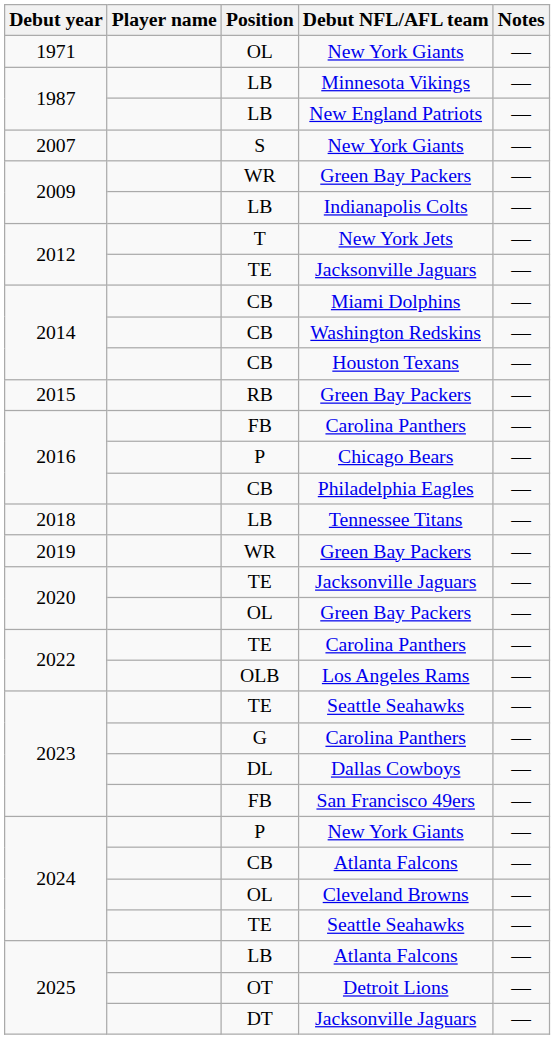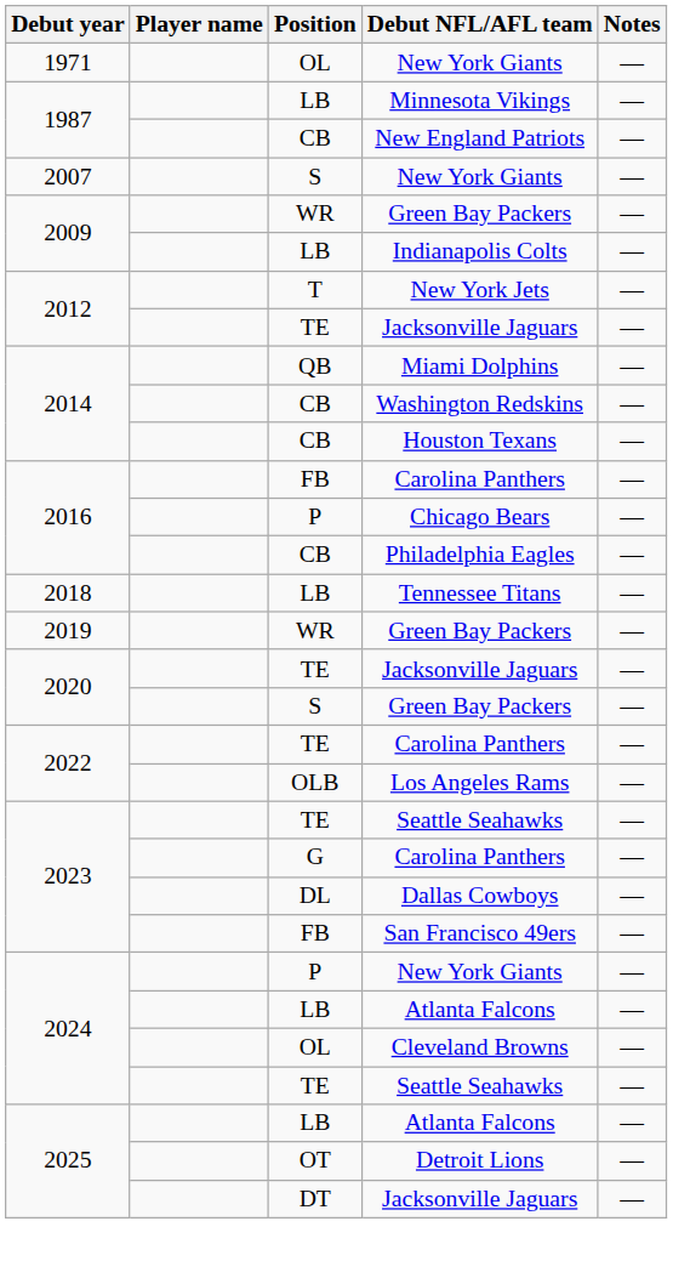 <table class="wikitable sortable">
 <tr>
 <th>Debut year</th>
 <th>Player name</th>
 <th>Position</th>
 <th>Debut NFL/AFL team</th>
 <th>Notes</th>
 </tr>
 <tr>
 <td align="center">1971</td>
 <td align="center"></td>
 <td align="center">OL</td>
 <td align="center"><a href='#'>New York Giants</a></td>
 <td align="center">—</td>
 </tr>
 <tr>
 <td rowspan="2" align="center">1987</td>
 <td align="center"></td>
 <td align="center">LB</td>
 <td align="center"><a href='#'>Minnesota Vikings</a></td>
 <td align="center">—</td>
 </tr>
 <tr>
 <td align="center"></td>
-<td align="center">LB</td>
+<td align="center">CB</td>
 <td align="center"><a href='#'>New England Patriots</a></td>
 <td align="center">—</td>
 </tr>
 <tr>
 <td align="center">2007</td>
 <td align="center"></td>
 <td align="center">S</td>
 <td align="center"><a href='#'>New York Giants</a></td>
 <td align="center">—</td>
 </tr>
 <tr>
 <td rowspan="2" align="center">2009</td>
 <td align="center"></td>
 <td align="center">WR</td>
 <td align="center"><a href='#'>Green Bay Packers</a></td>
 <td align="center">—</td>
 </tr>
 <tr>
 <td align="center"></td>
 <td align="center">LB</td>
 <td align="center"><a href='#'>Indianapolis Colts</a></td>
 <td align="center">—</td>
 </tr>
 <tr>
 <td rowspan="2" align="center">2012</td>
 <td align="center"></td>
 <td align="center">T</td>
 <td align="center"><a href='#'>New York Jets</a></td>
 <td align="center">—</td>
 </tr>
 <tr>
 <td align="center"></td>
 <td align="center">TE</td>
 <td align="center"><a href='#'>Jacksonville Jaguars</a></td>
 <td align="center">—</td>
 </tr>
 <tr>
 <td rowspan="3" align="center">2014</td>
 <td align="center"></td>
-<td align="center">CB</td>
+<td align="center">QB</td>
 <td align="center"><a href='#'>Miami Dolphins</a></td>
 <td align="center">—</td>
 </tr>
 <tr>
 <td align="center"></td>
 <td align="center">CB</td>
 <td align="center"><a href='#'>Washington Redskins</a></td>
 <td align="center">—</td>
 </tr>
 <tr>
 <td align="center"></td>
 <td align="center">CB</td>
 <td align="center"><a href='#'>Houston Texans</a></td>
-<td align="center">—</td>
-</tr>
-<tr>
-<td align="center">2015</td>
-<td align="center"></td>
-<td align="center">RB</td>
-<td align="center"><a href='#'>Green Bay Packers</a></td>
 <td align="center">—</td>
 </tr>
 <tr>
 <td rowspan="3" align="center">2016</td>
 <td align="center"></td>
 <td align="center">FB</td>
 <td align="center"><a href='#'>Carolina Panthers</a></td>
 <td align="center">—</td>
 </tr>
 <tr>
 <td align="center"></td>
 <td align="center">P</td>
 <td align="center"><a href='#'>Chicago Bears</a></td>
 <td align="center">—</td>
 </tr>
 <tr>
 <td align="center"></td>
 <td align="center">CB</td>
 <td align="center"><a href='#'>Philadelphia Eagles</a></td>
 <td align="center">—</td>
 </tr>
 <tr>
 <td align="center">2018</td>
 <td align="center"></td>
 <td align="center">LB</td>
 <td align="center"><a href='#'>Tennessee Titans</a></td>
 <td align="center">—</td>
 </tr>
 <tr>
 <td align="center">2019</td>
 <td align="center"></td>
 <td align="center">WR</td>
 <td align="center"><a href='#'>Green Bay Packers</a></td>
 <td align="center">—</td>
 </tr>
 <tr>
 <td rowspan="2" align="center">2020</td>
 <td align="center"></td>
 <td align="center">TE</td>
 <td align="center"><a href='#'>Jacksonville Jaguars</a></td>
 <td align="center">—</td>
 </tr>
 <tr>
 <td align="center"></td>
-<td align="center">OL</td>
+<td align="center">S</td>
 <td align="center"><a href='#'>Green Bay Packers</a></td>
 <td align="center">—</td>
 </tr>
 <tr>
 <td rowspan="2" align="center">2022</td>
 <td align="center"></td>
 <td align="center">TE</td>
 <td align="center"><a href='#'>Carolina Panthers</a></td>
 <td align="center">—</td>
 </tr>
 <tr>
 <td align="center"></td>
 <td align="center">OLB</td>
 <td align="center"><a href='#'>Los Angeles Rams</a></td>
 <td align="center">—</td>
 </tr>
 <tr>
 <td rowspan="4" align="center">2023</td>
 <td align="center"></td>
 <td align="center">TE</td>
 <td align="center"><a href='#'>Seattle Seahawks</a></td>
 <td align="center">—</td>
 </tr>
 <tr>
 <td align="center"></td>
 <td align="center">G</td>
 <td align="center"><a href='#'>Carolina Panthers</a></td>
 <td align="center">—</td>
 </tr>
 <tr>
 <td align="center"></td>
 <td align="center">DL</td>
 <td align="center"><a href='#'>Dallas Cowboys</a></td>
 <td align="center">—</td>
 </tr>
 <tr>
 <td align="center"></td>
 <td align="center">FB</td>
 <td align="center"><a href='#'>San Francisco 49ers</a></td>
 <td align="center">—</td>
 </tr>
 <tr>
 <td rowspan="4" align="center">2024</td>
 <td align="center"></td>
 <td align="center">P</td>
 <td align="center"><a href='#'>New York Giants</a></td>
 <td align="center">—</td>
 </tr>
 <tr>
 <td align="center"></td>
-<td align="center">CB</td>
+<td align="center">LB</td>
 <td align="center"><a href='#'>Atlanta Falcons</a></td>
 <td align="center">—</td>
 </tr>
 <tr>
 <td align="center"></td>
 <td align="center">OL</td>
 <td align="center"><a href='#'>Cleveland Browns</a></td>
 <td align="center">—</td>
 </tr>
 <tr>
 <td align="center"></td>
 <td align="center">TE</td>
 <td align="center"><a href='#'>Seattle Seahawks</a></td>
 <td align="center">—</td>
 </tr>
 <tr>
 <td rowspan="3" align="center">2025</td>
 <td align="center"></td>
 <td align="center">LB</td>
 <td align="center"><a href='#'>Atlanta Falcons</a></td>
 <td align="center">—</td>
 </tr>
 <tr>
 <td align="center"></td>
 <td align="center">OT</td>
 <td align="center"><a href='#'>Detroit Lions</a></td>
 <td align="center">—</td>
 </tr>
 <tr>
 <td align="center"></td>
 <td align="center">DT</td>
 <td align="center"><a href='#'>Jacksonville Jaguars</a></td>
 <td align="center">—</td>
 </tr>
 </table>
